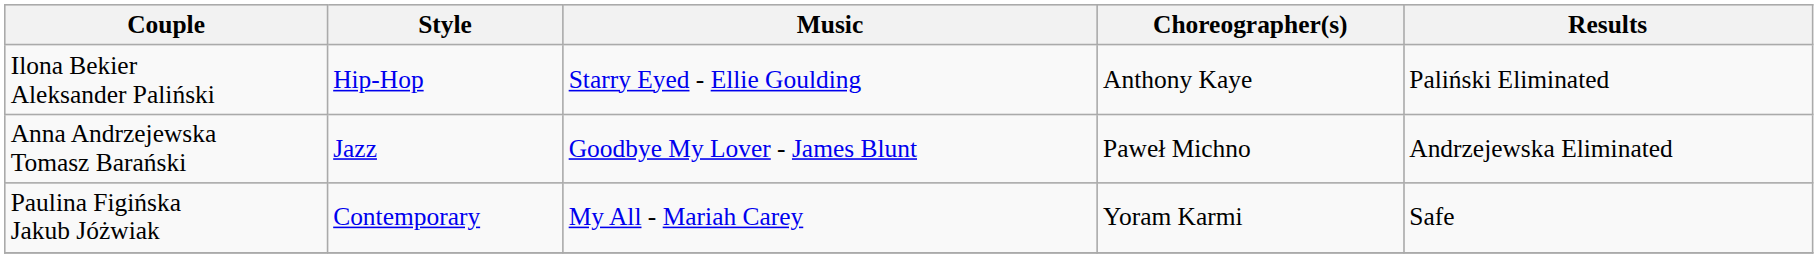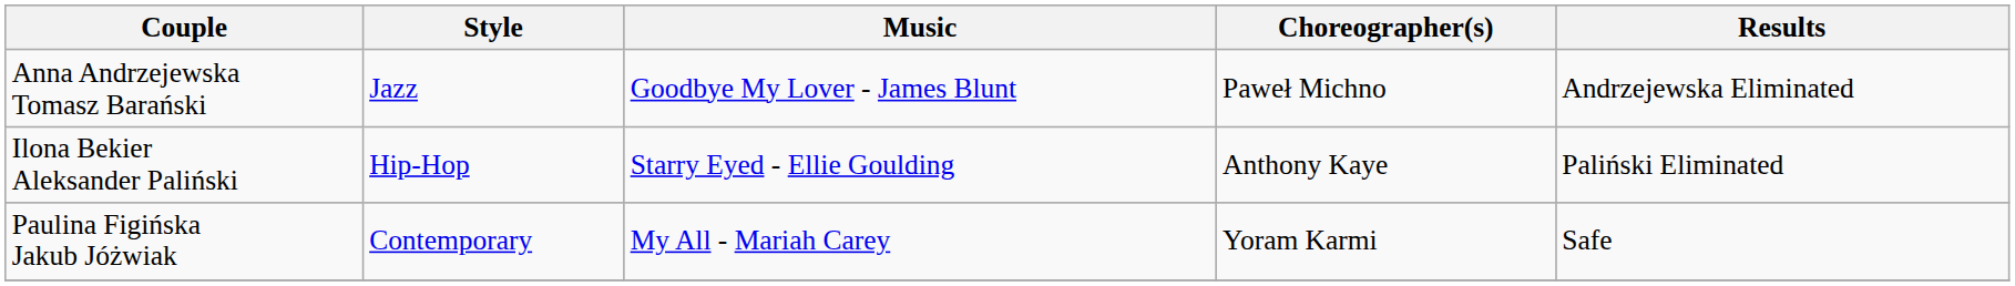 <table class="wikitable" width="90%">
 <tr>
 <th>Couple</th>
 <th>Style</th>
 <th>Music</th>
 <th>Choreographer(s)</th>
 <th>Results</th>
 </tr>
 <tr>
+<td>Anna Andrzejewska<br>Tomasz Barański</td>
+<td><a href='#'>Jazz</a></td>
+<td><a href='#'>Goodbye My Lover</a> - <a href='#'>James Blunt</a></td>
+<td>Paweł Michno</td>
+<td>Andrzejewska Eliminated</td>
+</tr>
+<tr>
 <td>Ilona Bekier<br>Aleksander Paliński</td>
 <td><a href='#'>Hip-Hop</a></td>
 <td><a href='#'>Starry Eyed</a> - <a href='#'>Ellie Goulding</a></td>
 <td>Anthony Kaye</td>
 <td>Paliński Eliminated</td>
-</tr>
-<tr>
-<td>Anna Andrzejewska<br>Tomasz Barański</td>
-<td><a href='#'>Jazz</a></td>
-<td><a href='#'>Goodbye My Lover</a> - <a href='#'>James Blunt</a></td>
-<td>Paweł Michno</td>
-<td>Andrzejewska Eliminated</td>
 </tr>
 <tr>
 <td>Paulina Figińska<br>Jakub Jóżwiak</td>
 <td><a href='#'>Contemporary</a></td>
 <td><a href='#'>My All</a> - <a href='#'>Mariah Carey</a></td>
 <td>Yoram Karmi</td>
 <td>Safe</td>
 </tr>
 <tr>
 </tr>
 </table>
